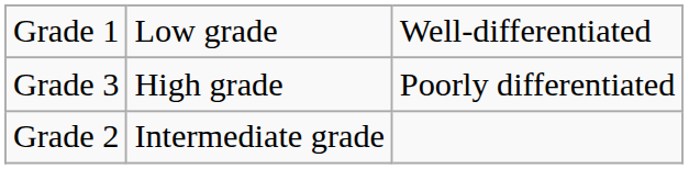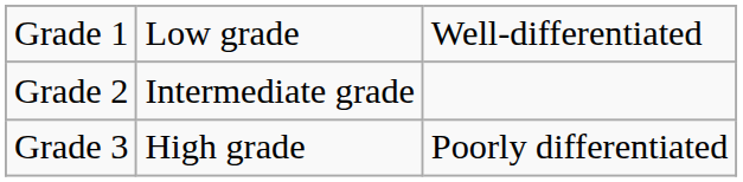 <table class=wikitable>
 <tr>
 <td>Grade 1</td>
 <td>Low grade</td>
 <td>Well-differentiated</td>
 </tr>
 <tr>
+<td>Grade 2</td>
+<td>Intermediate grade</td>
+<td></td>
+</tr>
+<tr>
 <td>Grade 3</td>
 <td>High grade</td>
 <td>Poorly differentiated</td>
 </tr>
-<tr>
-<td>Grade 2</td>
-<td>Intermediate grade</td>
-<td></td>
-</tr>
 </table>
